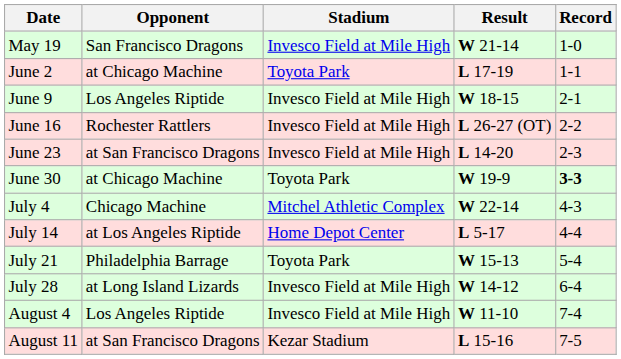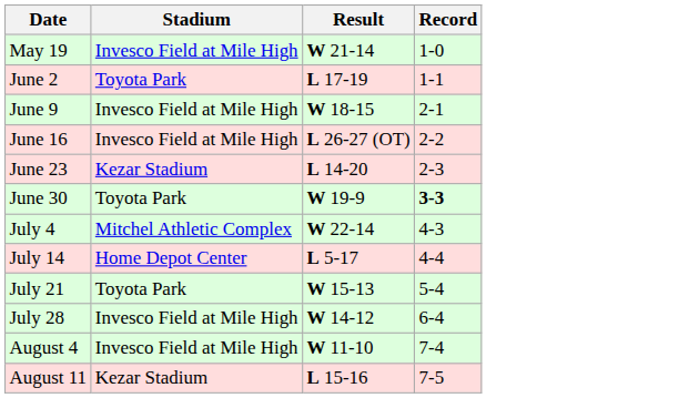 <table class="wikitable">
 <tr>
 <th>Date</th>
-<th>Opponent</th>
 <th>Stadium</th>
 <th>Result</th>
 <th>Record</th>
 </tr>
 <tr bgcolor="DDFFDD">
 <td>May 19</td>
-<td>San Francisco Dragons</td>
 <td><a href='#'>Invesco Field at Mile High</a></td>
 <td><strong>W</strong> 21-14</td>
 <td>1-0</td>
 </tr>
 <tr bgcolor="FFDDDD">
 <td>June 2</td>
-<td>at Chicago Machine</td>
 <td><a href='#'>Toyota Park</a></td>
 <td><strong>L</strong> 17-19</td>
 <td>1-1</td>
 </tr>
 <tr bgcolor="DDFFDD">
 <td>June 9</td>
-<td>Los Angeles Riptide</td>
 <td>Invesco Field at Mile High</td>
 <td><strong>W</strong> 18-15</td>
 <td>2-1</td>
 </tr>
 <tr bgcolor="FFDDDD">
 <td>June 16</td>
-<td>Rochester Rattlers</td>
 <td>Invesco Field at Mile High</td>
 <td><strong>L</strong> 26-27 (OT)</td>
 <td>2-2</td>
 </tr>
 <tr bgcolor="FFDDDD">
 <td>June 23</td>
-<td>at San Francisco Dragons</td>
-<td>Invesco Field at Mile High</td>
+<td><a href='#'>Kezar Stadium</a></td>
 <td><strong>L</strong> 14-20</td>
 <td>2-3</td>
 </tr>
 <tr bgcolor="DDFFDD">
 <td>June 30</td>
-<td>at Chicago Machine</td>
 <td>Toyota Park</td>
 <td><strong>W</strong> 19-9</td>
 <td><strong>3-3</strong></td>
 </tr>
 <tr bgcolor="DDFFDD">
 <td>July 4</td>
-<td>Chicago Machine</td>
 <td><a href='#'>Mitchel Athletic Complex</a></td>
 <td><strong>W</strong> 22-14</td>
 <td>4-3</td>
 </tr>
 <tr bgcolor="FFDDDD">
 <td>July 14</td>
-<td>at Los Angeles Riptide</td>
 <td><a href='#'>Home Depot Center</a></td>
 <td><strong>L</strong> 5-17</td>
 <td>4-4</td>
 </tr>
 <tr bgcolor="DDFFDD">
 <td>July 21</td>
-<td>Philadelphia Barrage</td>
 <td>Toyota Park</td>
 <td><strong>W</strong> 15-13</td>
 <td>5-4</td>
 </tr>
 <tr bgcolor="DDFFDD">
 <td>July 28</td>
-<td>at Long Island Lizards</td>
 <td>Invesco Field at Mile High</td>
 <td><strong>W</strong> 14-12</td>
 <td>6-4</td>
 </tr>
 <tr bgcolor="DDFFDD">
 <td>August 4</td>
-<td>Los Angeles Riptide</td>
 <td>Invesco Field at Mile High</td>
 <td><strong>W</strong> 11-10</td>
 <td>7-4</td>
 </tr>
 <tr bgcolor="FFDDDD">
 <td>August 11</td>
-<td>at San Francisco Dragons</td>
 <td>Kezar Stadium</td>
 <td><strong>L</strong> 15-16</td>
 <td>7-5</td>
 </tr>
 </table>
